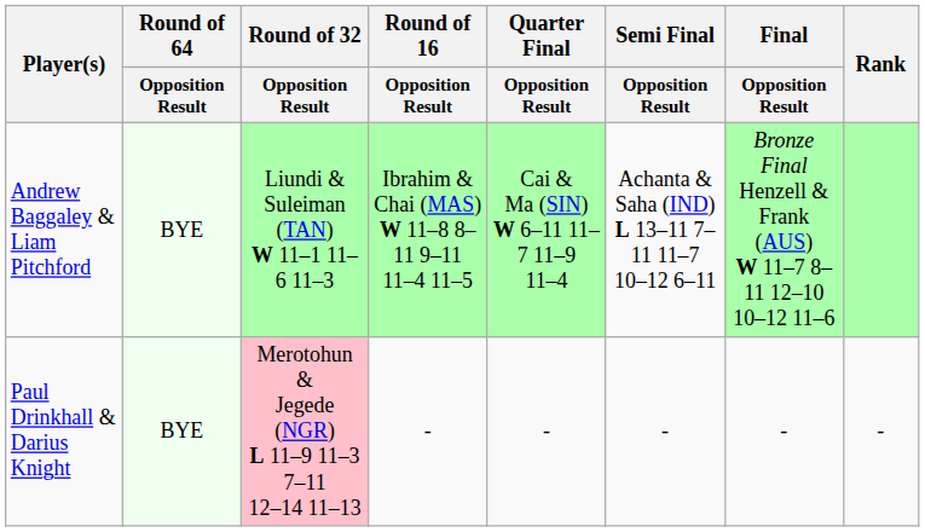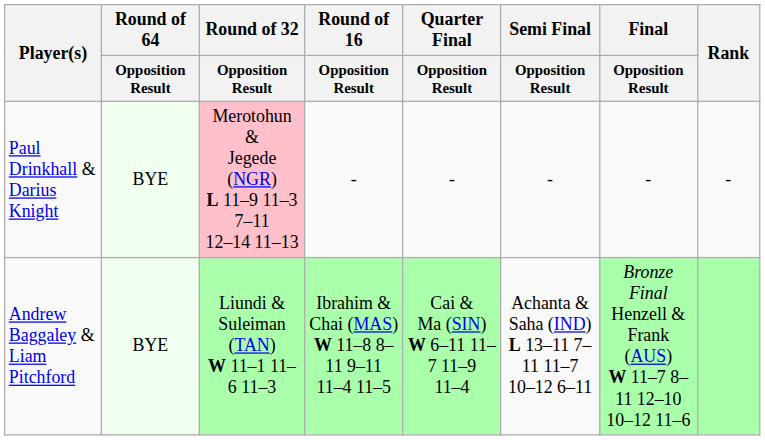 <table class=wikitable style="font-size:90%">
 <tr>
 <th rowspan="2" style="width:125px;">Player(s)</th>
 <th width=125>Round of 64</th>
 <th width=125>Round of 32</th>
 <th width=125>Round of 16</th>
 <th width=125>Quarter Final</th>
 <th width=125>Semi Final</th>
 <th width=125>Final</th>
 <th rowspan="2" style="width:75px;">Rank</th>
 </tr>
 <tr>
 <th style="line-height:1em"><small>Opposition<br>Result</small></th>
 <th style="line-height:1em"><small>Opposition<br>Result</small></th>
 <th style="line-height:1em"><small>Opposition<br>Result</small></th>
 <th style="line-height:1em"><small>Opposition<br>Result</small></th>
 <th style="line-height:1em"><small>Opposition<br>Result</small></th>
 <th style="line-height:1em"><small>Opposition<br>Result</small></th>
 </tr>
 <tr>
+<td><a href='#'>Paul Drinkhall</a> &<br><a href='#'>Darius Knight</a></td>
+<td style="text-align:center; background:honeydew;">BYE</td>
+<td style="text-align:center; background:pink;"> Merotohun &<br>Jegede (<a href='#'>NGR</a>)<br><strong>L</strong> 11–9 11–3 7–11<br>12–14 11–13</td>
+<td style="text-align:center;">-</td>
+<td style="text-align:center;">-</td>
+<td style="text-align:center;">-</td>
+<td style="text-align:center;">-</td>
+<td style="text-align:center;">-</td>
+</tr>
+<tr>
 <td><a href='#'>Andrew Baggaley</a> &<br><a href='#'>Liam Pitchford</a></td>
 <td style="text-align:center; background:honeydew;">BYE</td>
 <td style="text-align:center; background:#afa;"> Liundi &<br>Suleiman (<a href='#'>TAN</a>)<br><strong>W</strong> 11–1 11–6 11–3</td>
 <td style="text-align:center; background:#afa;"> Ibrahim &<br>Chai (<a href='#'>MAS</a>)<br><strong>W</strong> 11–8 8–11 9–11<br>11–4 11–5</td>
 <td style="text-align:center; background:#afa;"> Cai &<br>Ma (<a href='#'>SIN</a>)<br><strong>W</strong> 6–11 11–7 11–9<br>11–4</td>
 <td style="text-align:center; background:#pink;"> Achanta &<br>Saha (<a href='#'>IND</a>)<br><strong>L</strong> 13–11 7–11 11–7<br>10–12 6–11</td>
 <td style="text-align:center; background:#afa;"><em>Bronze Final</em><br> Henzell &<br>Frank (<a href='#'>AUS</a>)<br><strong>W</strong> 11–7 8–11 12–10<br>10–12 11–6</td>
 <td style="text-align:center; background:#afa;"></td>
 </tr>
-<tr>
-<td><a href='#'>Paul Drinkhall</a> &<br><a href='#'>Darius Knight</a></td>
-<td style="text-align:center; background:honeydew;">BYE</td>
-<td style="text-align:center; background:pink;"> Merotohun &<br>Jegede (<a href='#'>NGR</a>)<br><strong>L</strong> 11–9 11–3 7–11<br>12–14 11–13</td>
-<td style="text-align:center;">-</td>
-<td style="text-align:center;">-</td>
-<td style="text-align:center;">-</td>
-<td style="text-align:center;">-</td>
-<td style="text-align:center;">-</td>
-</tr>
 </table>
